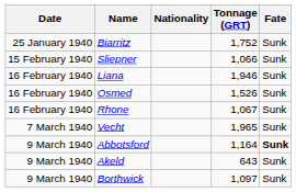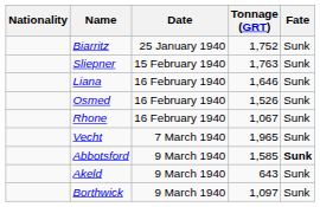 <table class="wikitable sortable" style="margin: 1em auto 1em auto;"|->
 <tr>
+<th>Nationality</th>
+<th>Name</th>
 <th>Date</th>
-<th>Name</th>
-<th>Nationality</th>
 <th>Tonnage<br>(<a href='#'>GRT</a>)</th>
 <th>Fate</th>
 </tr>
 <tr>
+<td align="left"></td>
+<td align="left"><a href='#'><em>Biarritz</em></a></td>
 <td align="right">25 January 1940</td>
-<td align="left"><a href='#'><em>Biarritz</em></a></td>
-<td align="left"></td>
 <td align="right">1,752</td>
 <td align="left">Sunk</td>
 </tr>
 <tr>
+<td align="left"></td>
+<td align="left"><a href='#'><em>Sliepner</em></a></td>
 <td align="right">15 February 1940</td>
-<td align="left"><a href='#'><em>Sliepner</em></a></td>
-<td align="left"></td>
-<td align="right">1,066</td>
+<td align="right">1,763</td>
 <td align="left">Sunk</td>
 </tr>
 <tr>
+<td align="left"></td>
+<td align="left"><a href='#'><em>Liana</em></a></td>
 <td align="right">16 February 1940</td>
-<td align="left"><a href='#'><em>Liana</em></a></td>
-<td align="left"></td>
-<td align="right">1,946</td>
+<td align="right">1,646</td>
 <td align="left">Sunk</td>
 </tr>
 <tr>
+<td align="left"></td>
+<td align="left"><a href='#'><em>Osmed</em></a></td>
 <td align="right">16 February 1940</td>
-<td align="left"><a href='#'><em>Osmed</em></a></td>
-<td align="left"></td>
 <td align="right">1,526</td>
 <td align="left">Sunk</td>
 </tr>
 <tr>
+<td align="left"></td>
+<td align="left"><a href='#'><em>Rhone</em></a></td>
 <td align="right">16 February 1940</td>
-<td align="left"><a href='#'><em>Rhone</em></a></td>
-<td align="left"></td>
 <td align="right">1,067</td>
 <td align="left">Sunk</td>
 </tr>
 <tr>
+<td align="left"></td>
+<td align="left"><a href='#'><em>Vecht</em></a></td>
 <td align="right">7 March 1940</td>
-<td align="left"><a href='#'><em>Vecht</em></a></td>
-<td align="left"></td>
 <td align="right">1,965</td>
 <td align="left">Sunk</td>
 </tr>
 <tr>
+<td align="left"></td>
+<td align="left"><a href='#'><em>Abbotsford</em></a></td>
 <td align="right">9 March 1940</td>
-<td align="left"><a href='#'><em>Abbotsford</em></a></td>
-<td align="left"></td>
-<td align="right">1,164</td>
+<td align="right">1,585</td>
 <td align="left"><strong>Sunk</strong></td>
 </tr>
 <tr>
+<td align="left"></td>
+<td align="left"><a href='#'><em>Akeld</em></a></td>
 <td align="right">9 March 1940</td>
-<td align="left"><a href='#'><em>Akeld</em></a></td>
-<td align="left"></td>
 <td align="right">643</td>
 <td align="left">Sunk</td>
 </tr>
 <tr>
+<td align="left"></td>
+<td align="left"><a href='#'><em>Borthwick</em></a></td>
 <td align="right">9 March 1940</td>
-<td align="left"><a href='#'><em>Borthwick</em></a></td>
-<td align="left"></td>
 <td align="right">1,097</td>
 <td align="left">Sunk</td>
 </tr>
 </table>
